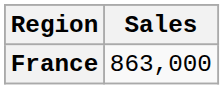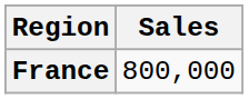 <table class="wikitable sortable plainrowheaders">
 <tr>
 <th scope="col">Region</th>
 <th scope="col">Sales</th>
 </tr>
 <tr>
 <th scope="row">France</th>
-<td>863,000</td>
+<td>800,000</td>
 </tr>
 </table>
